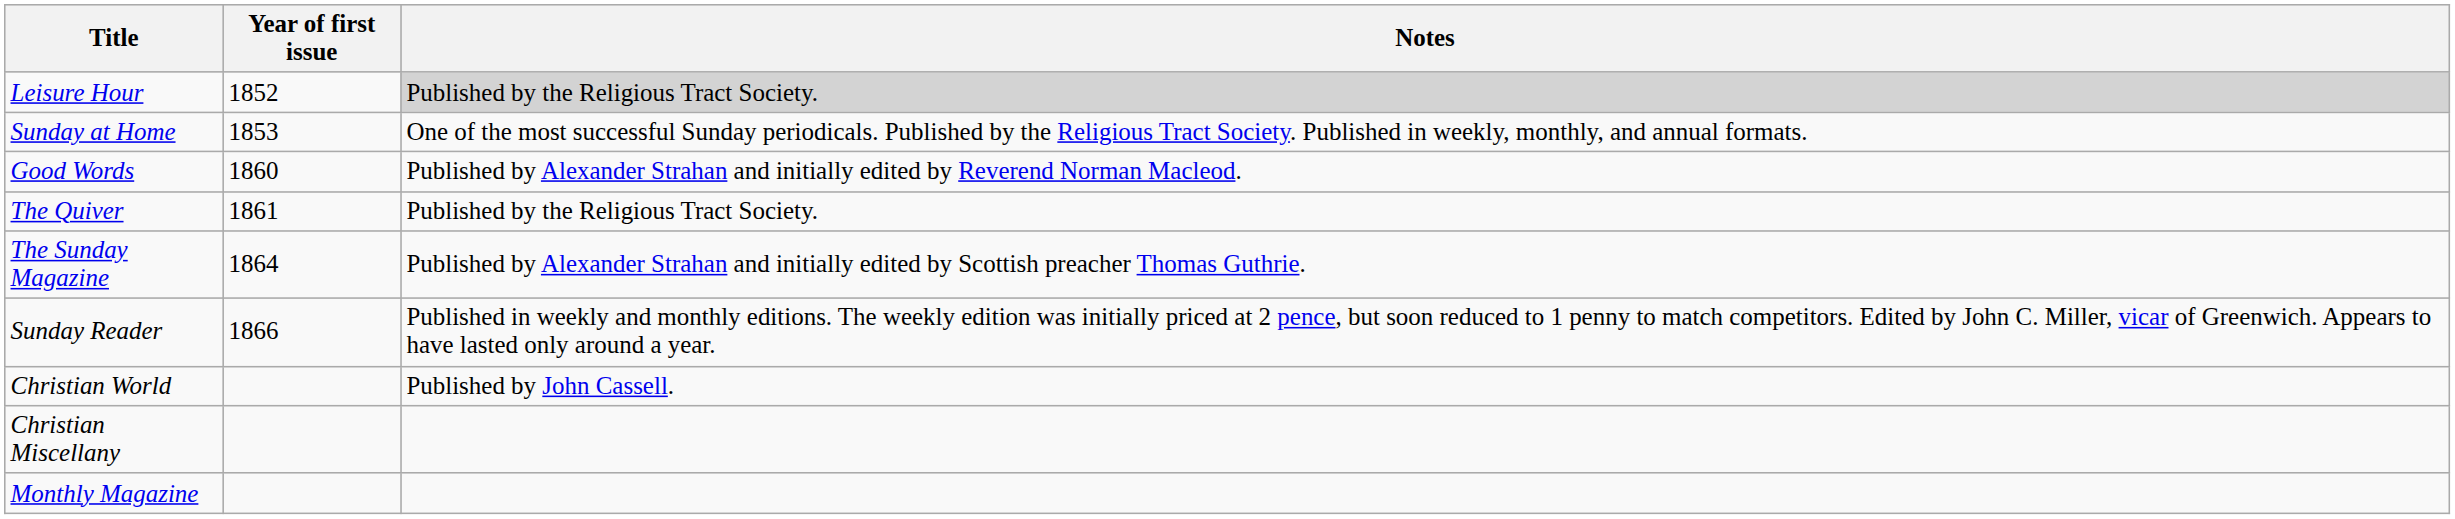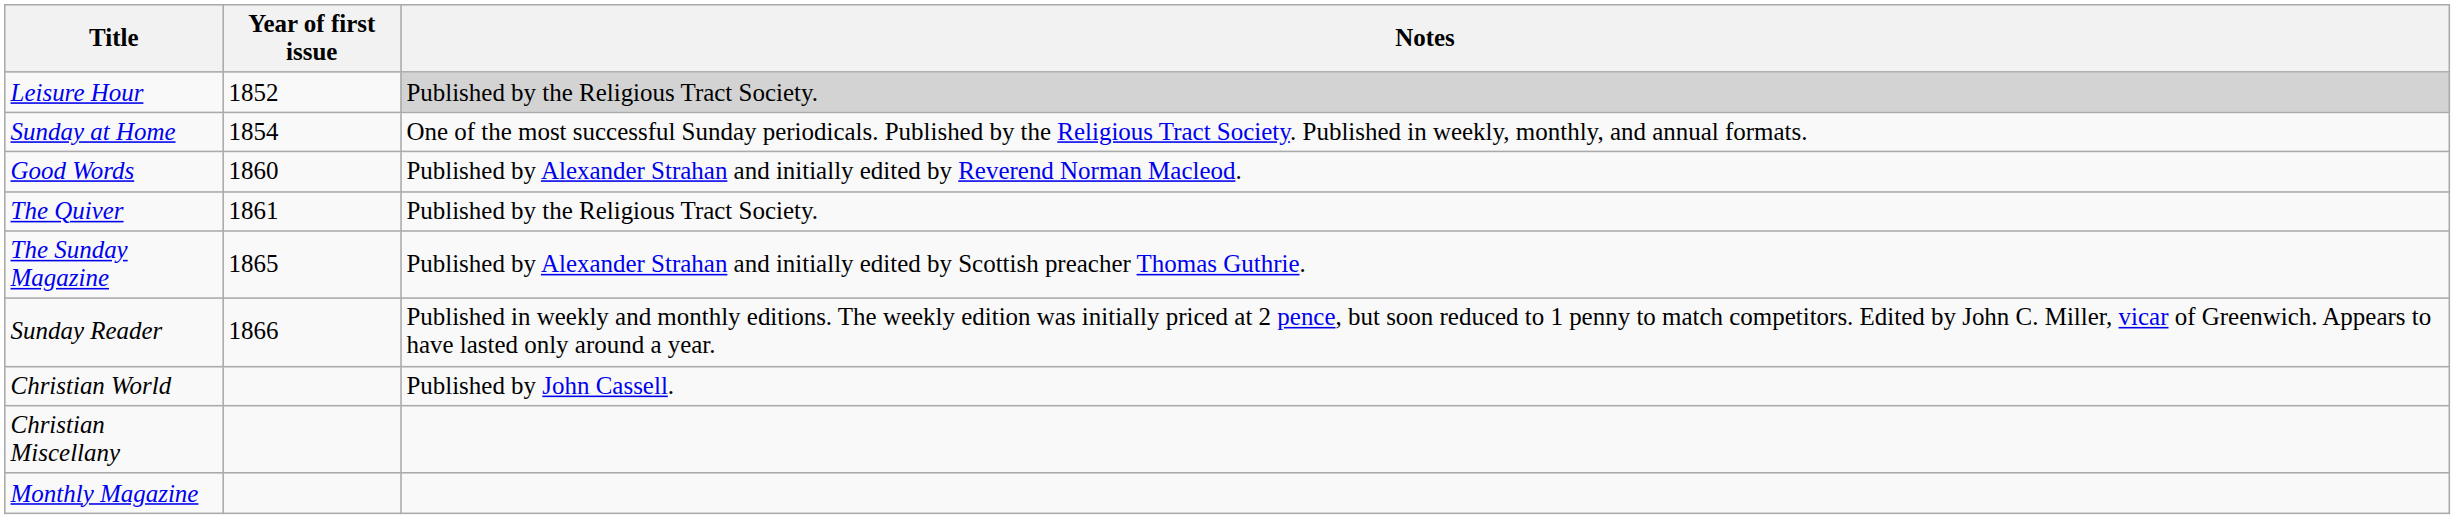 <table class="wikitable">
 <tr>
 <th>Title</th>
 <th>Year of first issue</th>
 <th>Notes</th>
 </tr>
 <tr>
 <td><em><a href='#'>Leisure Hour</a></em></td>
 <td>1852</td>
 <td style="background: lightgrey;">Published by the Religious Tract Society.</td>
 </tr>
 <tr>
 <td><em><a href='#'>Sunday at Home</a></em></td>
-<td>1853</td>
+<td>1854</td>
 <td>One of the most successful Sunday periodicals. Published by the <a href='#'>Religious Tract Society</a>. Published in weekly, monthly, and annual formats.</td>
 </tr>
 <tr>
 <td><em><a href='#'>Good Words</a></em></td>
 <td>1860</td>
 <td>Published by <a href='#'>Alexander Strahan</a> and initially edited by <a href='#'>Reverend Norman Macleod</a>.</td>
 </tr>
 <tr>
 <td><em><a href='#'>The Quiver</a></em></td>
 <td>1861</td>
 <td>Published by the Religious Tract Society.</td>
 </tr>
 <tr>
 <td><em><a href='#'>The Sunday Magazine</a></em></td>
-<td>1864</td>
+<td>1865</td>
 <td>Published by <a href='#'>Alexander Strahan</a> and initially edited by Scottish preacher <a href='#'>Thomas Guthrie</a>.</td>
 </tr>
 <tr>
 <td><em>Sunday Reader</em></td>
 <td>1866</td>
 <td>Published in weekly and monthly editions. The weekly edition was initially priced at 2 <a href='#'>pence</a>, but soon reduced to 1 penny to match competitors. Edited by John C. Miller, <a href='#'>vicar</a> of Greenwich. Appears to have lasted only around a year.</td>
 </tr>
 <tr>
 <td><em>Christian World</em></td>
 <td></td>
 <td>Published by <a href='#'>John Cassell</a>.</td>
 </tr>
 <tr>
 <td><em>Christian Miscellany</em></td>
 <td></td>
 <td></td>
 </tr>
 <tr>
 <td><em><a href='#'>Monthly Magazine</a></em></td>
 <td></td>
 <td></td>
 </tr>
 </table>
